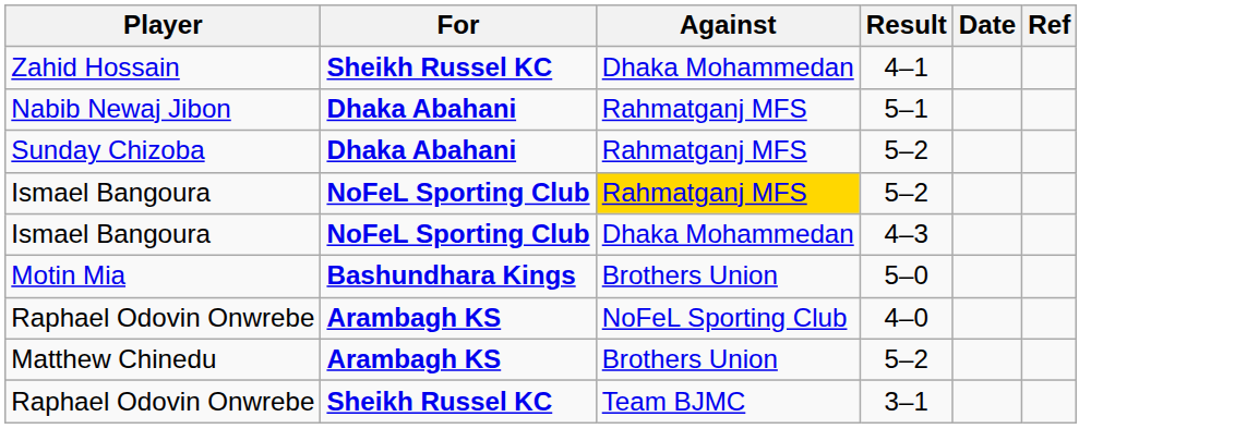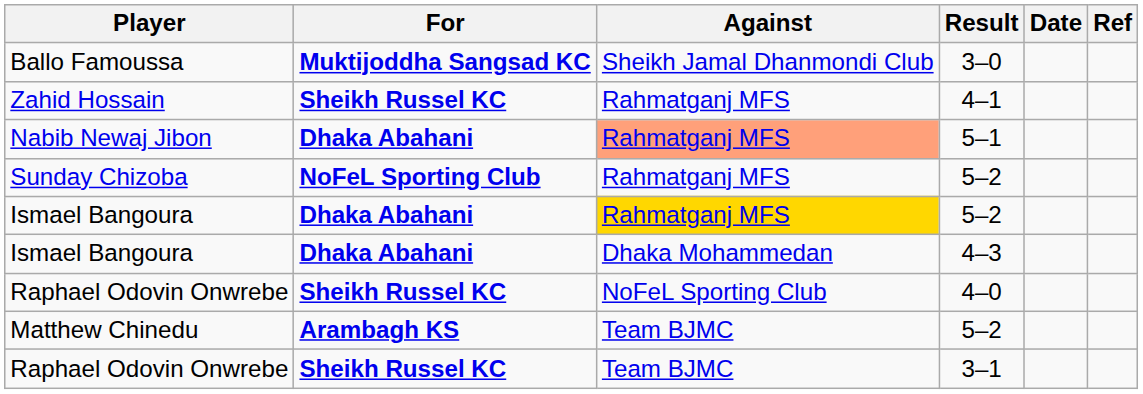 <table class="wikitable">
 <tr>
 <th>Player</th>
 <th>For</th>
 <th>Against</th>
 <th style="text-align:center">Result</th>
 <th>Date</th>
 <th>Ref</th>
 </tr>
 <tr>
+<td>  Ballo Famoussa</td>
+<td><strong><a href='#'>Muktijoddha Sangsad KC</a></strong></td>
+<td><a href='#'>Sheikh Jamal Dhanmondi Club</a></td>
+<td style="text-align:center;">3–0</td>
+<td></td>
+<td></td>
+</tr>
+<tr>
 <td>  <a href='#'>Zahid Hossain</a></td>
 <td><strong><a href='#'>Sheikh Russel KC</a></strong></td>
-<td><a href='#'>Dhaka Mohammedan</a></td>
+<td><a href='#'>Rahmatganj MFS</a></td>
 <td style="text-align:center;">4–1</td>
 <td></td>
 <td></td>
 </tr>
 <tr>
 <td> <a href='#'>Nabib Newaj Jibon</a></td>
 <td><strong><a href='#'>Dhaka Abahani</a></strong></td>
-<td><a href='#'>Rahmatganj MFS</a></td>
+<td style="background: lightsalmon;"><a href='#'>Rahmatganj MFS</a></td>
 <td style="text-align:center;">5–1</td>
 <td></td>
 <td></td>
 </tr>
 <tr>
 <td> <a href='#'>Sunday Chizoba</a></td>
-<td><strong><a href='#'>Dhaka Abahani</a></strong></td>
+<td><strong><a href='#'>NoFeL Sporting Club</a></strong></td>
 <td><a href='#'>Rahmatganj MFS</a></td>
 <td style="text-align:center;">5–2</td>
 <td></td>
 <td></td>
 </tr>
 <tr>
 <td> Ismael Bangoura</td>
-<td><strong><a href='#'>NoFeL Sporting Club</a></strong></td>
+<td><strong><a href='#'>Dhaka Abahani</a></strong></td>
 <td style="background: gold;"><a href='#'>Rahmatganj MFS</a></td>
 <td style="text-align:center;">5–2</td>
 <td></td>
 <td></td>
 </tr>
 <tr>
 <td> Ismael Bangoura</td>
-<td><strong><a href='#'>NoFeL Sporting Club</a></strong></td>
+<td><strong><a href='#'>Dhaka Abahani</a></strong></td>
 <td><a href='#'>Dhaka Mohammedan</a></td>
 <td style="text-align:center;">4–3</td>
 <td></td>
 <td></td>
 </tr>
 <tr>
-<td>  <a href='#'>Motin Mia</a></td>
-<td><strong><a href='#'>Bashundhara Kings</a></strong></td>
-<td><a href='#'>Brothers Union</a></td>
-<td style="text-align:center;">5–0</td>
-<td></td>
-<td></td>
-</tr>
-<tr>
 <td> Raphael Odovin Onwrebe</td>
-<td><strong><a href='#'>Arambagh KS</a></strong></td>
+<td><strong><a href='#'>Sheikh Russel KC</a></strong></td>
 <td><a href='#'>NoFeL Sporting Club</a></td>
 <td style="text-align:center;">4–0</td>
 <td></td>
 <td></td>
 </tr>
 <tr>
 <td> Matthew Chinedu</td>
 <td><strong><a href='#'>Arambagh KS</a></strong></td>
-<td><a href='#'>Brothers Union</a></td>
+<td><a href='#'>Team BJMC</a></td>
 <td style="text-align:center;">5–2</td>
 <td></td>
 <td></td>
 </tr>
 <tr>
 <td> Raphael Odovin Onwrebe</td>
 <td><strong><a href='#'>Sheikh Russel KC</a></strong></td>
 <td><a href='#'>Team BJMC</a></td>
 <td style="text-align:center;">3–1</td>
 <td></td>
 <td></td>
 </tr>
 </table>
